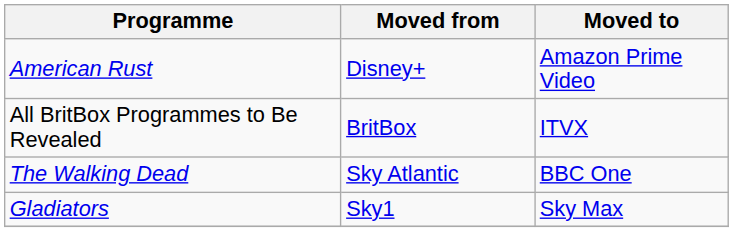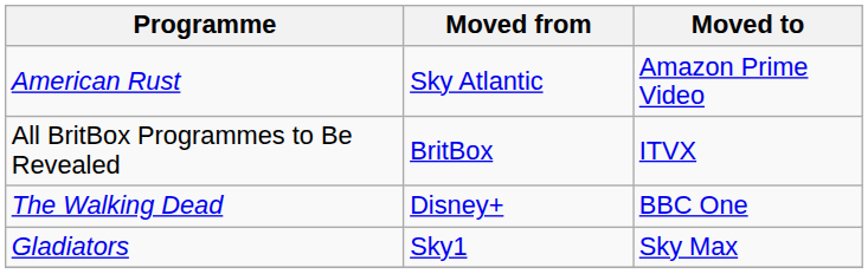 <table class="wikitable">
 <tr>
 <th width=240>Programme</th>
 <th width=135>Moved from</th>
 <th width=135>Moved to</th>
 </tr>
 <tr>
 <td><em><a href='#'>American Rust</a></em></td>
-<td><a href='#'>Disney+</a></td>
+<td><a href='#'>Sky Atlantic</a></td>
 <td><a href='#'>Amazon Prime Video</a></td>
 </tr>
 <tr>
 <td>All BritBox Programmes to Be Revealed</td>
 <td><a href='#'>BritBox</a></td>
 <td><a href='#'>ITVX</a></td>
 </tr>
 <tr>
 <td><em><a href='#'>The Walking Dead</a></em></td>
-<td><a href='#'>Sky Atlantic</a></td>
+<td><a href='#'>Disney+</a></td>
 <td><a href='#'>BBC One</a></td>
 </tr>
 <tr>
 <td><em><a href='#'>Gladiators</a></em></td>
 <td><a href='#'>Sky1</a></td>
 <td><a href='#'>Sky Max</a></td>
 </tr>
 <tr>
 </tr>
 </table>
